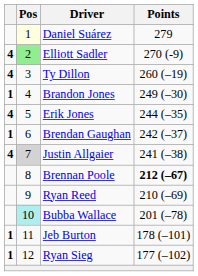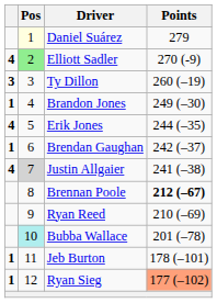 <table class="wikitable" style="font-size: 95%;">
 <tr>
 <th></th>
 <th>Pos</th>
 <th>Driver</th>
 <th>Points</th>
 </tr>
 <tr>
 <td align="left"></td>
 <td style="background: lightyellow; text-align:center;">1</td>
 <td><a href='#'>Daniel Suárez</a></td>
 <td style="text-align:center;">279</td>
 </tr>
 <tr>
 <td align="left"> <strong>4</strong></td>
 <td style="background: lightgreen; text-align:center;">2</td>
 <td><a href='#'>Elliott Sadler</a></td>
 <td style="text-align:center;">270 (-9)</td>
 </tr>
 <tr>
-<td align="left"> <strong>4</strong></td>
+<td align="left"> <strong>3</strong></td>
 <td style="text-align:center;">3</td>
 <td><a href='#'>Ty Dillon</a></td>
 <td style="text-align:center;">260 (–19)</td>
 </tr>
 <tr>
 <td align="left"> <strong>1</strong></td>
 <td style="text-align:center;">4</td>
 <td><a href='#'>Brandon Jones</a></td>
 <td style="text-align:center;">249 (–30)</td>
 </tr>
 <tr>
 <td align="left"> <strong>4</strong></td>
 <td style="text-align:center;">5</td>
 <td><a href='#'>Erik Jones</a></td>
 <td style="text-align:center;">244 (–35)</td>
 </tr>
 <tr>
 <td align="left"> <strong>1</strong></td>
 <td style="text-align:center;">6</td>
 <td><a href='#'>Brendan Gaughan</a></td>
 <td style="text-align:center;">242 (–37)</td>
 </tr>
 <tr>
 <td align="left"> <strong>4</strong></td>
 <td style="background: lightgrey; text-align:center;">7</td>
 <td><a href='#'>Justin Allgaier</a></td>
 <td style="text-align:center;">241 (–38)</td>
 </tr>
 <tr>
 <td align="left"></td>
 <td style="text-align:center;">8</td>
 <td><a href='#'>Brennan Poole</a></td>
 <td style="text-align:center;"><strong>212 (–67)</strong></td>
 </tr>
 <tr>
 <td align="left"></td>
 <td style="text-align:center;">9</td>
 <td><a href='#'>Ryan Reed</a></td>
 <td style="text-align:center;">210 (–69)</td>
 </tr>
 <tr>
 <td align="left"></td>
 <td style="background: paleturquoise; text-align:center;">10</td>
 <td><a href='#'>Bubba Wallace</a></td>
 <td style="text-align:center;">201 (–78)</td>
 </tr>
 <tr>
 <td align="left"> <strong>1</strong></td>
 <td style="text-align:center;">11</td>
 <td><a href='#'>Jeb Burton</a></td>
 <td style="text-align:center;">178 (–101)</td>
 </tr>
 <tr>
 <td align="left"> <strong>1</strong></td>
 <td style="text-align:center;">12</td>
 <td><a href='#'>Ryan Sieg</a></td>
-<td style="text-align:center;">177 (–102)</td>
+<td style="background: lightsalmon; text-align:center;">177 (–102)</td>
 </tr>
 <tr class="sortbottom">
 <th colspan="9"></th>
 </tr>
 </table>
